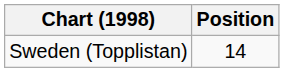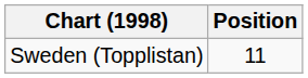 <table class="wikitable">
 <tr>
 <th>Chart (1998)</th>
 <th>Position</th>
 </tr>
 <tr>
 <td>Sweden (Topplistan)</td>
-<td align="center">14</td>
+<td align="center">11</td>
 </tr>
 </table>
